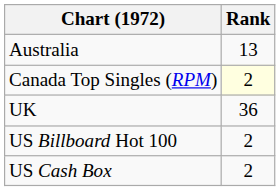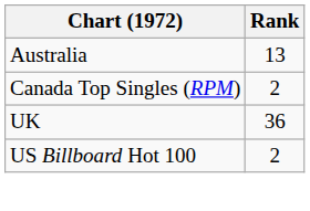 <table class="wikitable sortable">
 <tr>
 <th align="left">Chart (1972)</th>
 <th style="text-align:center;">Rank</th>
 </tr>
 <tr>
 <td>Australia</td>
 <td style="text-align:center;">13</td>
 </tr>
 <tr>
 <td>Canada Top Singles (<em><a href='#'>RPM</a></em>)</td>
-<td style="background: lightyellow; text-align:center;">2</td>
+<td style="text-align:center;">2</td>
 </tr>
 <tr>
 <td>UK</td>
 <td style="text-align:center;">36</td>
 </tr>
 <tr>
 <td>US <em>Billboard</em> Hot 100</td>
 <td style="text-align:center;">2</td>
 </tr>
-<tr>
-<td>US <em>Cash Box</em></td>
-<td style="text-align:center;">2</td>
-</tr>
 </table>
